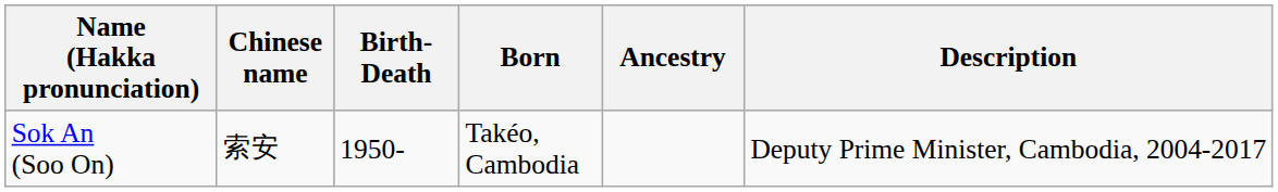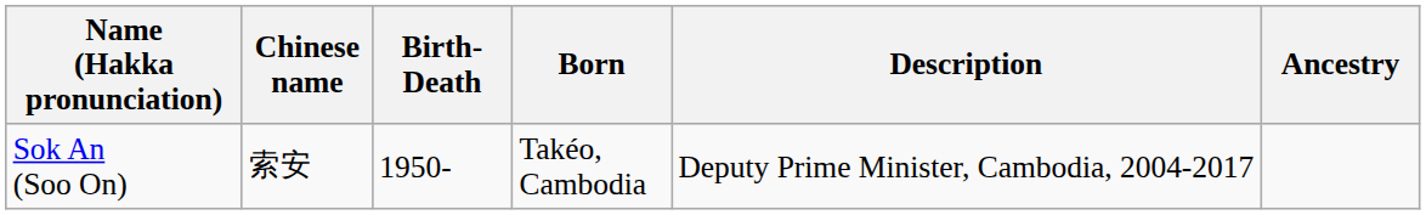 <table class="wikitable">
 <tr>
 <th width="115">Name<br>(Hakka pronunciation)</th>
 <th width="60">Chinese name</th>
 <th width="65">Birth-Death</th>
 <th width="75">Born</th>
+<th>Description</th>
 <th width="75">Ancestry</th>
-<th>Description</th>
 </tr>
 <tr>
 <td><a href='#'>Sok An</a> <br>(Soo On)</td>
 <td>索安</td>
 <td>1950-</td>
 <td>Takéo, Cambodia</td>
+<td>Deputy Prime Minister, Cambodia, 2004-2017</td>
 <td></td>
-<td>Deputy Prime Minister, Cambodia, 2004-2017</td>
 </tr>
 </table>
